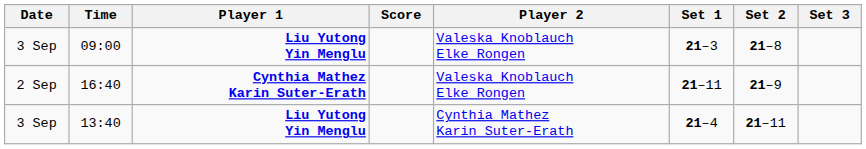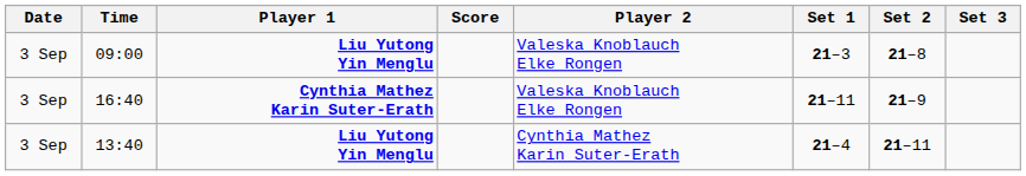 <table class="wikitable" style="font-size:90%; text-align:center">
 <tr>
 <th width="50">Date</th>
 <th width="50">Time</th>
 <th width="200">Player 1</th>
 <th width="50">Score</th>
 <th width="200">Player 2</th>
 <th width="50">Set 1</th>
 <th width="50">Set 2</th>
 <th width="50">Set 3</th>
 </tr>
 <tr>
 <td>3 Sep</td>
 <td>09:00</td>
 <td align="right"><strong><a href='#'>Liu Yutong</a> <br><a href='#'>Yin Menglu</a> </strong></td>
 <td> </td>
 <td align="left"> <a href='#'>Valeska Knoblauch</a><br> <a href='#'>Elke Rongen</a></td>
 <td><strong>21</strong>–3</td>
 <td><strong>21</strong>–8</td>
 <td></td>
 </tr>
 <tr>
-<td>2 Sep</td>
+<td>3 Sep</td>
 <td>16:40</td>
 <td align="right"><strong><a href='#'>Cynthia Mathez</a> <br><a href='#'>Karin Suter-Erath</a> </strong></td>
 <td> </td>
 <td align="left"> <a href='#'>Valeska Knoblauch</a><br> <a href='#'>Elke Rongen</a></td>
 <td><strong>21</strong>–11</td>
 <td><strong>21</strong>–9</td>
 <td></td>
 </tr>
 <tr>
 <td>3 Sep</td>
 <td>13:40</td>
 <td align="right"><strong><a href='#'>Liu Yutong</a> <br><a href='#'>Yin Menglu</a> </strong></td>
 <td> </td>
 <td align="left"> <a href='#'>Cynthia Mathez</a><br> <a href='#'>Karin Suter-Erath</a></td>
 <td><strong>21</strong>–4</td>
 <td><strong>21</strong>–11</td>
 <td></td>
 </tr>
 </table>
